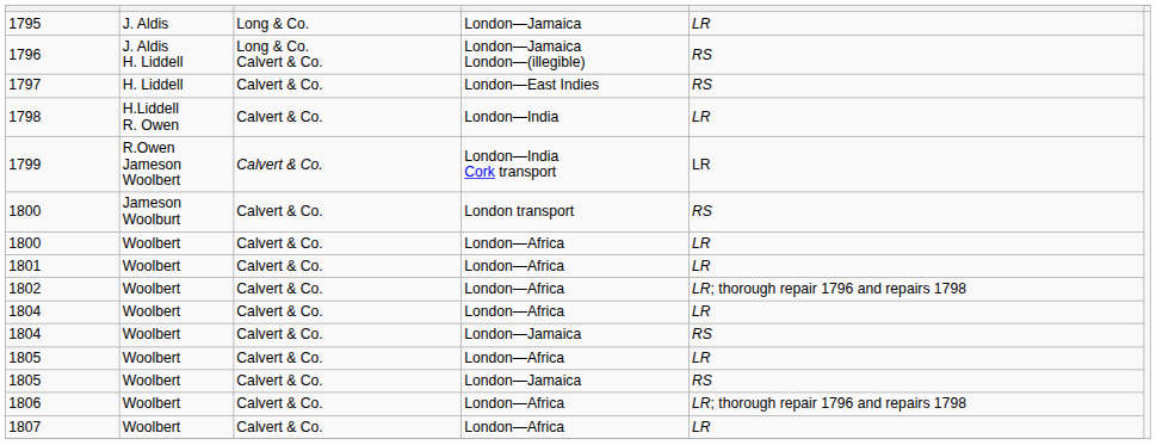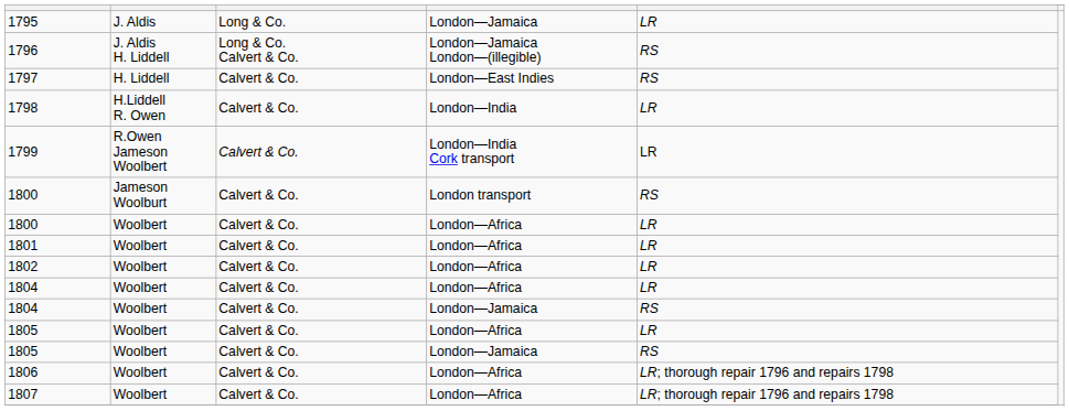 <table class="wikitable" width=100%>
 <tr>
 <th width=10%; align= center rowspan=2></th>
 <th width=10%; align= center rowspan=2></th>
 <th width=20%; align= center rowspan=2></th>
 <th width=20%; align= center rowspan=2></th>
 <th width=40%; align= center rowspan=2></th>
 </tr>
 <tr>
 <td></td>
 </tr>
 <tr>
 <td>1795</td>
 <td>J. Aldis</td>
 <td>Long & Co.</td>
 <td>London—Jamaica</td>
 <td><em>LR</em></td>
 </tr>
 <tr>
 <td>1796</td>
 <td>J. Aldis<br>H. Liddell</td>
 <td>Long & Co.<br>Calvert & Co.</td>
 <td>London—Jamaica<br>London—(illegible)</td>
 <td><em>RS</em></td>
 </tr>
 <tr>
 <td>1797</td>
 <td>H. Liddell</td>
 <td>Calvert & Co.</td>
 <td>London—East Indies</td>
 <td><em>RS</em></td>
 </tr>
 <tr>
 <td>1798</td>
 <td>H.Liddell<br>R. Owen</td>
 <td>Calvert & Co.</td>
 <td>London—India</td>
 <td><em>LR</em></td>
 </tr>
 <tr>
 <td>1799</td>
 <td>R.Owen<br>Jameson<br>Woolbert</td>
 <td><em>Calvert & Co.</em></td>
 <td>London—India<br><a href='#'>Cork</a> transport</td>
 <td>LR</td>
 </tr>
 <tr>
 <td>1800</td>
 <td>Jameson<br>Woolburt</td>
 <td>Calvert & Co.</td>
 <td>London transport</td>
 <td><em>RS</em></td>
 </tr>
 <tr>
 <td>1800</td>
 <td>Woolbert</td>
 <td>Calvert & Co.</td>
 <td>London—Africa</td>
 <td><em>LR</em></td>
 </tr>
 <tr>
 <td>1801</td>
 <td>Woolbert</td>
 <td>Calvert & Co.</td>
 <td>London—Africa</td>
 <td><em>LR</em></td>
 </tr>
 <tr>
 <td>1802</td>
 <td>Woolbert</td>
 <td>Calvert & Co.</td>
 <td>London—Africa</td>
-<td><em>LR</em>; thorough repair 1796 and repairs 1798</td>
+<td><em>LR</em></td>
 </tr>
 <tr>
 <td>1804</td>
 <td>Woolbert</td>
 <td>Calvert & Co.</td>
 <td>London—Africa</td>
 <td><em>LR</em></td>
 </tr>
 <tr>
 <td>1804</td>
 <td>Woolbert</td>
 <td>Calvert & Co.</td>
 <td>London—Jamaica</td>
 <td><em>RS</em></td>
 </tr>
 <tr>
 <td>1805</td>
 <td>Woolbert</td>
 <td>Calvert & Co.</td>
 <td>London—Africa</td>
 <td><em>LR</em></td>
 </tr>
 <tr>
 <td>1805</td>
 <td>Woolbert</td>
 <td>Calvert & Co.</td>
 <td>London—Jamaica</td>
 <td><em>RS</em></td>
 </tr>
 <tr>
 <td>1806</td>
 <td>Woolbert</td>
 <td>Calvert & Co.</td>
 <td>London—Africa</td>
 <td><em>LR</em>; thorough repair 1796 and repairs 1798</td>
 </tr>
 <tr>
 <td>1807</td>
 <td>Woolbert</td>
 <td>Calvert & Co.</td>
 <td>London—Africa</td>
-<td><em>LR</em></td>
+<td><em>LR</em>; thorough repair 1796 and repairs 1798</td>
 </tr>
 <tr>
 </tr>
 </table>
